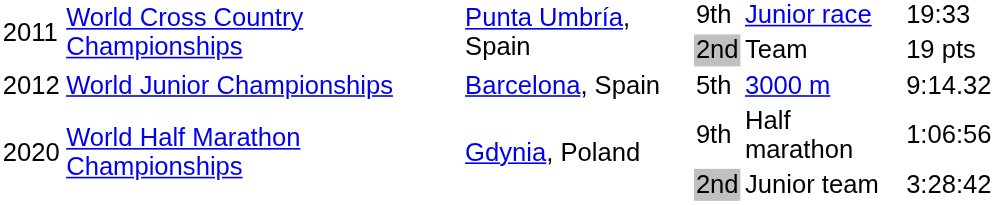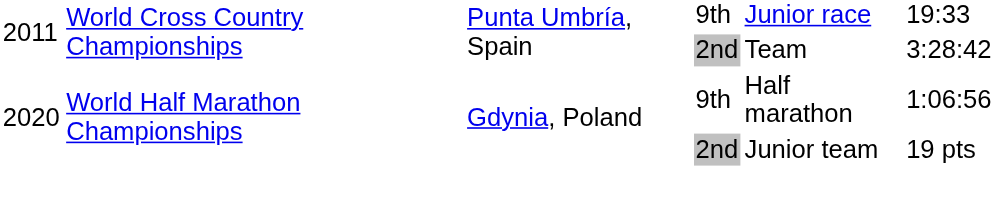 <table>
 <tr>
 <td rowspan=2>2011</td>
 <td rowspan=2><a href='#'>World Cross Country Championships</a></td>
 <td rowspan=2><a href='#'>Punta Umbría</a>, Spain</td>
 <td>9th</td>
 <td><a href='#'>Junior race</a></td>
 <td>19:33</td>
 </tr>
 <tr>
 <td bgcolor=silver>2nd</td>
 <td>Team</td>
-<td>19 pts</td>
-</tr>
-<tr>
-<td>2012</td>
-<td><a href='#'>World Junior Championships</a></td>
-<td><a href='#'>Barcelona</a>, Spain</td>
-<td>5th</td>
-<td><a href='#'>3000 m</a></td>
-<td>9:14.32</td>
+<td>3:28:42</td>
 </tr>
 <tr>
 <td rowspan=2>2020</td>
 <td rowspan=2><a href='#'>World Half Marathon Championships</a></td>
 <td rowspan=2><a href='#'>Gdynia</a>, Poland</td>
 <td>9th</td>
 <td>Half marathon</td>
 <td>1:06:56</td>
 </tr>
 <tr>
 <td bgcolor=silver>2nd</td>
 <td>Junior team</td>
-<td>3:28:42</td>
+<td>19 pts</td>
 </tr>
 </table>
